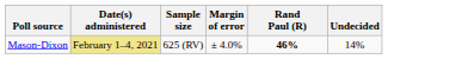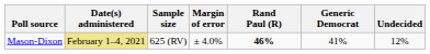 <table class="wikitable" style="font-size:90%;text-align:center;">
 <tr valign=bottom>
 <th>Poll source</th>
 <th>Date(s)<br>administered</th>
 <th>Sample<br>size</th>
 <th>Margin<br>of error</th>
 <th style="width:100px;">Rand<br>Paul (R)</th>
+<th style="width:100px;">Generic<br>Democrat</th>
 <th>Undecided</th>
 </tr>
 <tr>
 <td style="text-align:left;"><a href='#'>Mason-Dixon</a></td>
 <td style="background: khaki;">February 1–4, 2021</td>
 <td>625 (RV)</td>
 <td>± 4.0%</td>
 <td><strong>46%</strong></td>
-<td>14%</td>
+<td>41%</td>
+<td>12%</td>
 </tr>
 </table>
